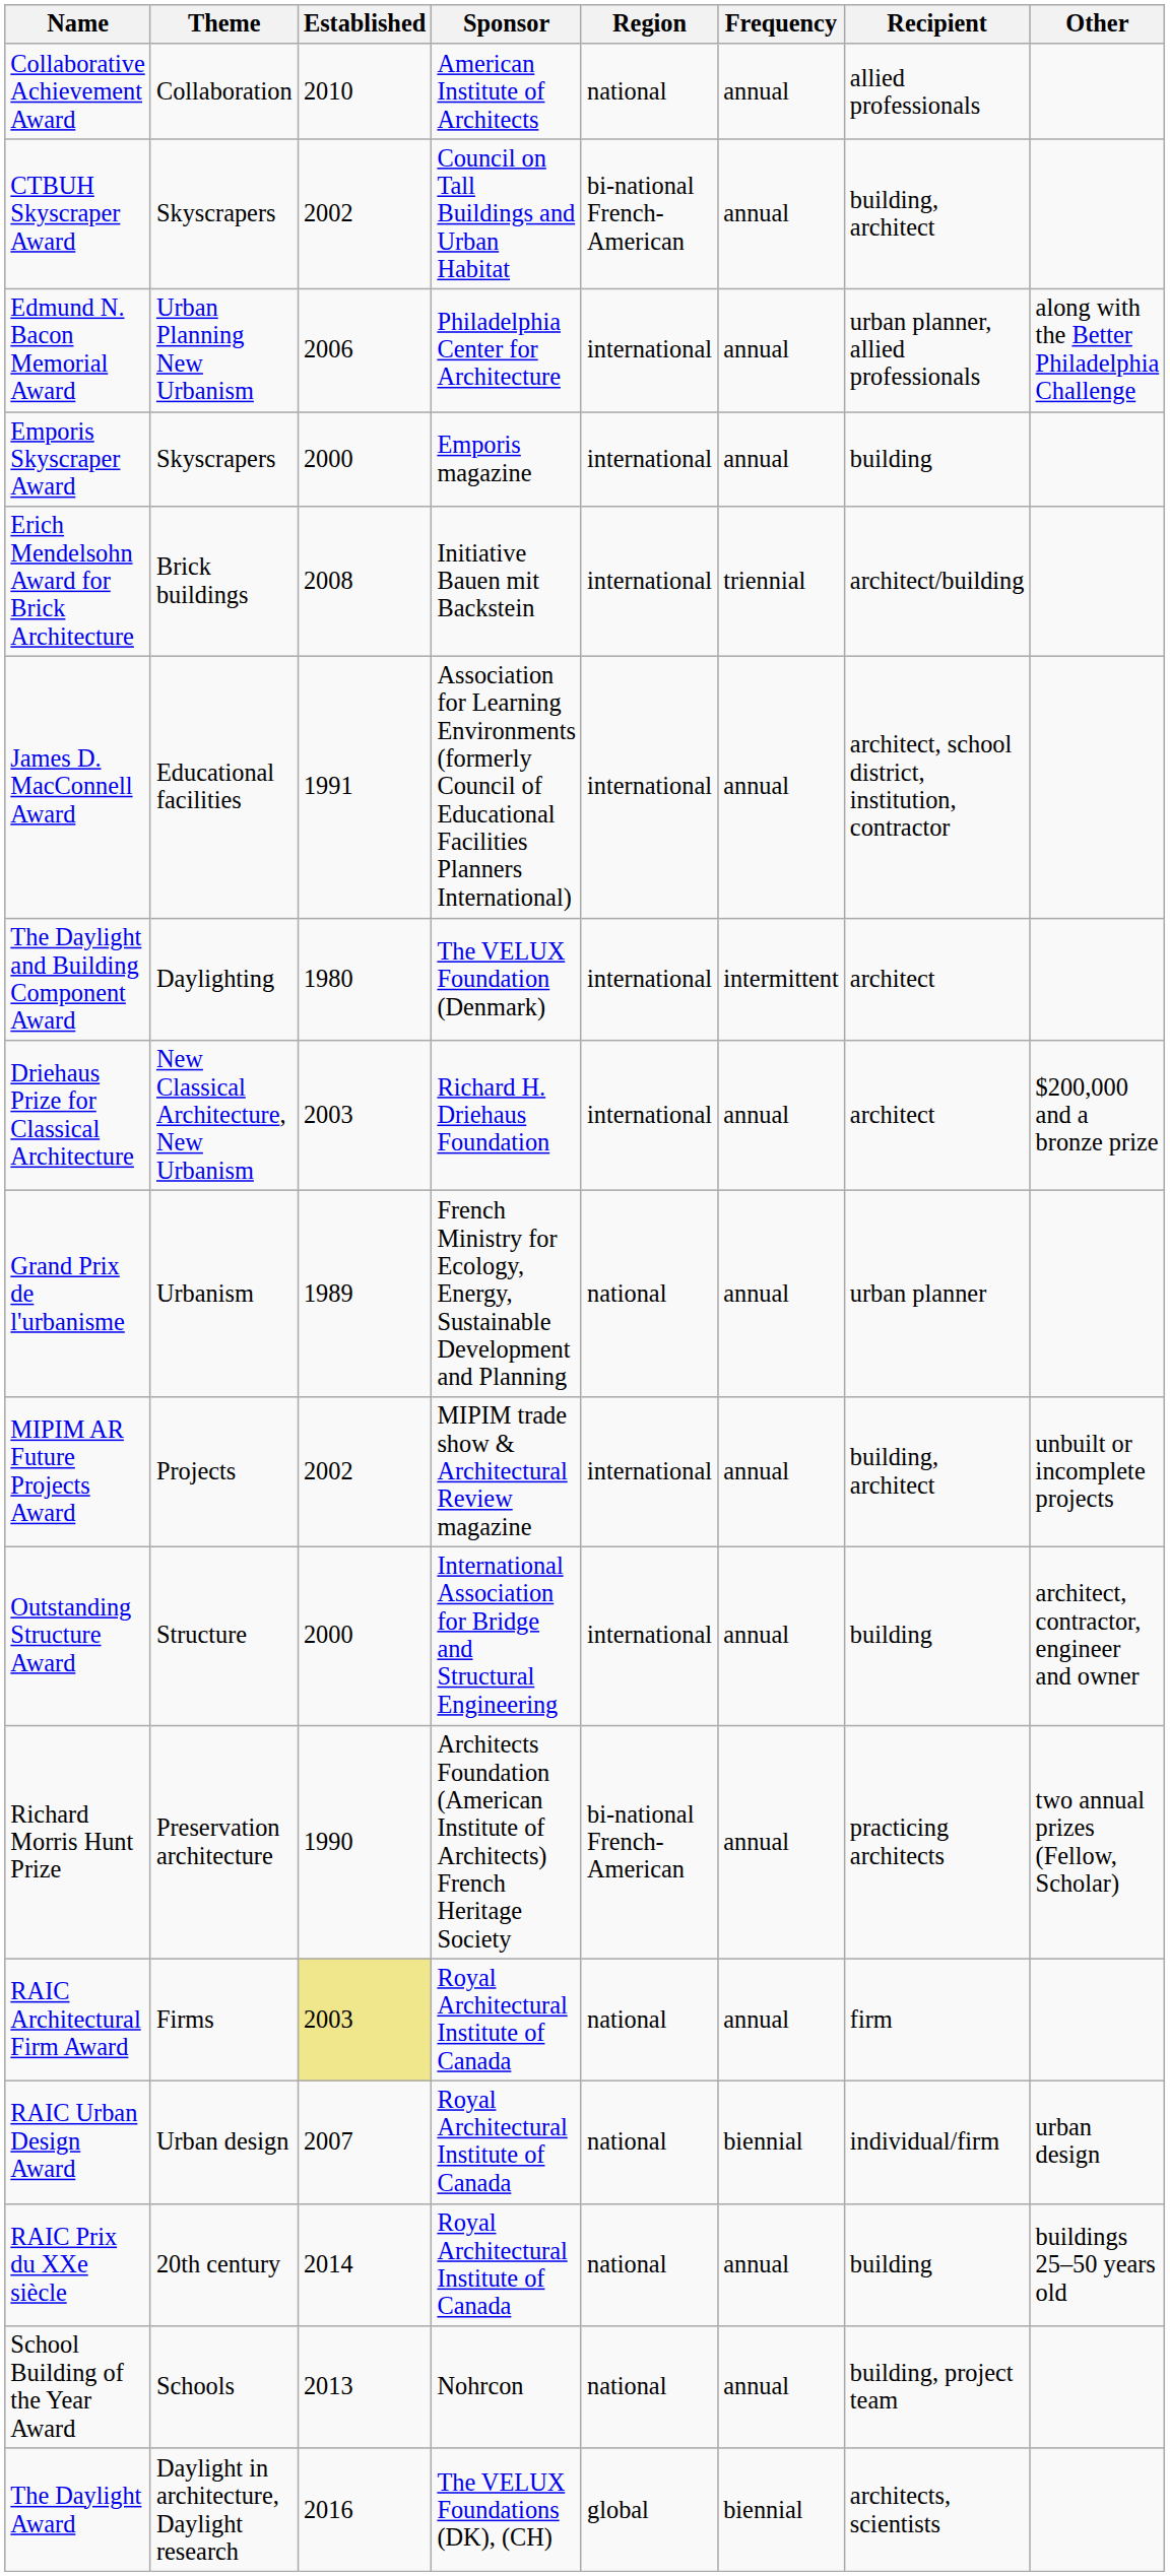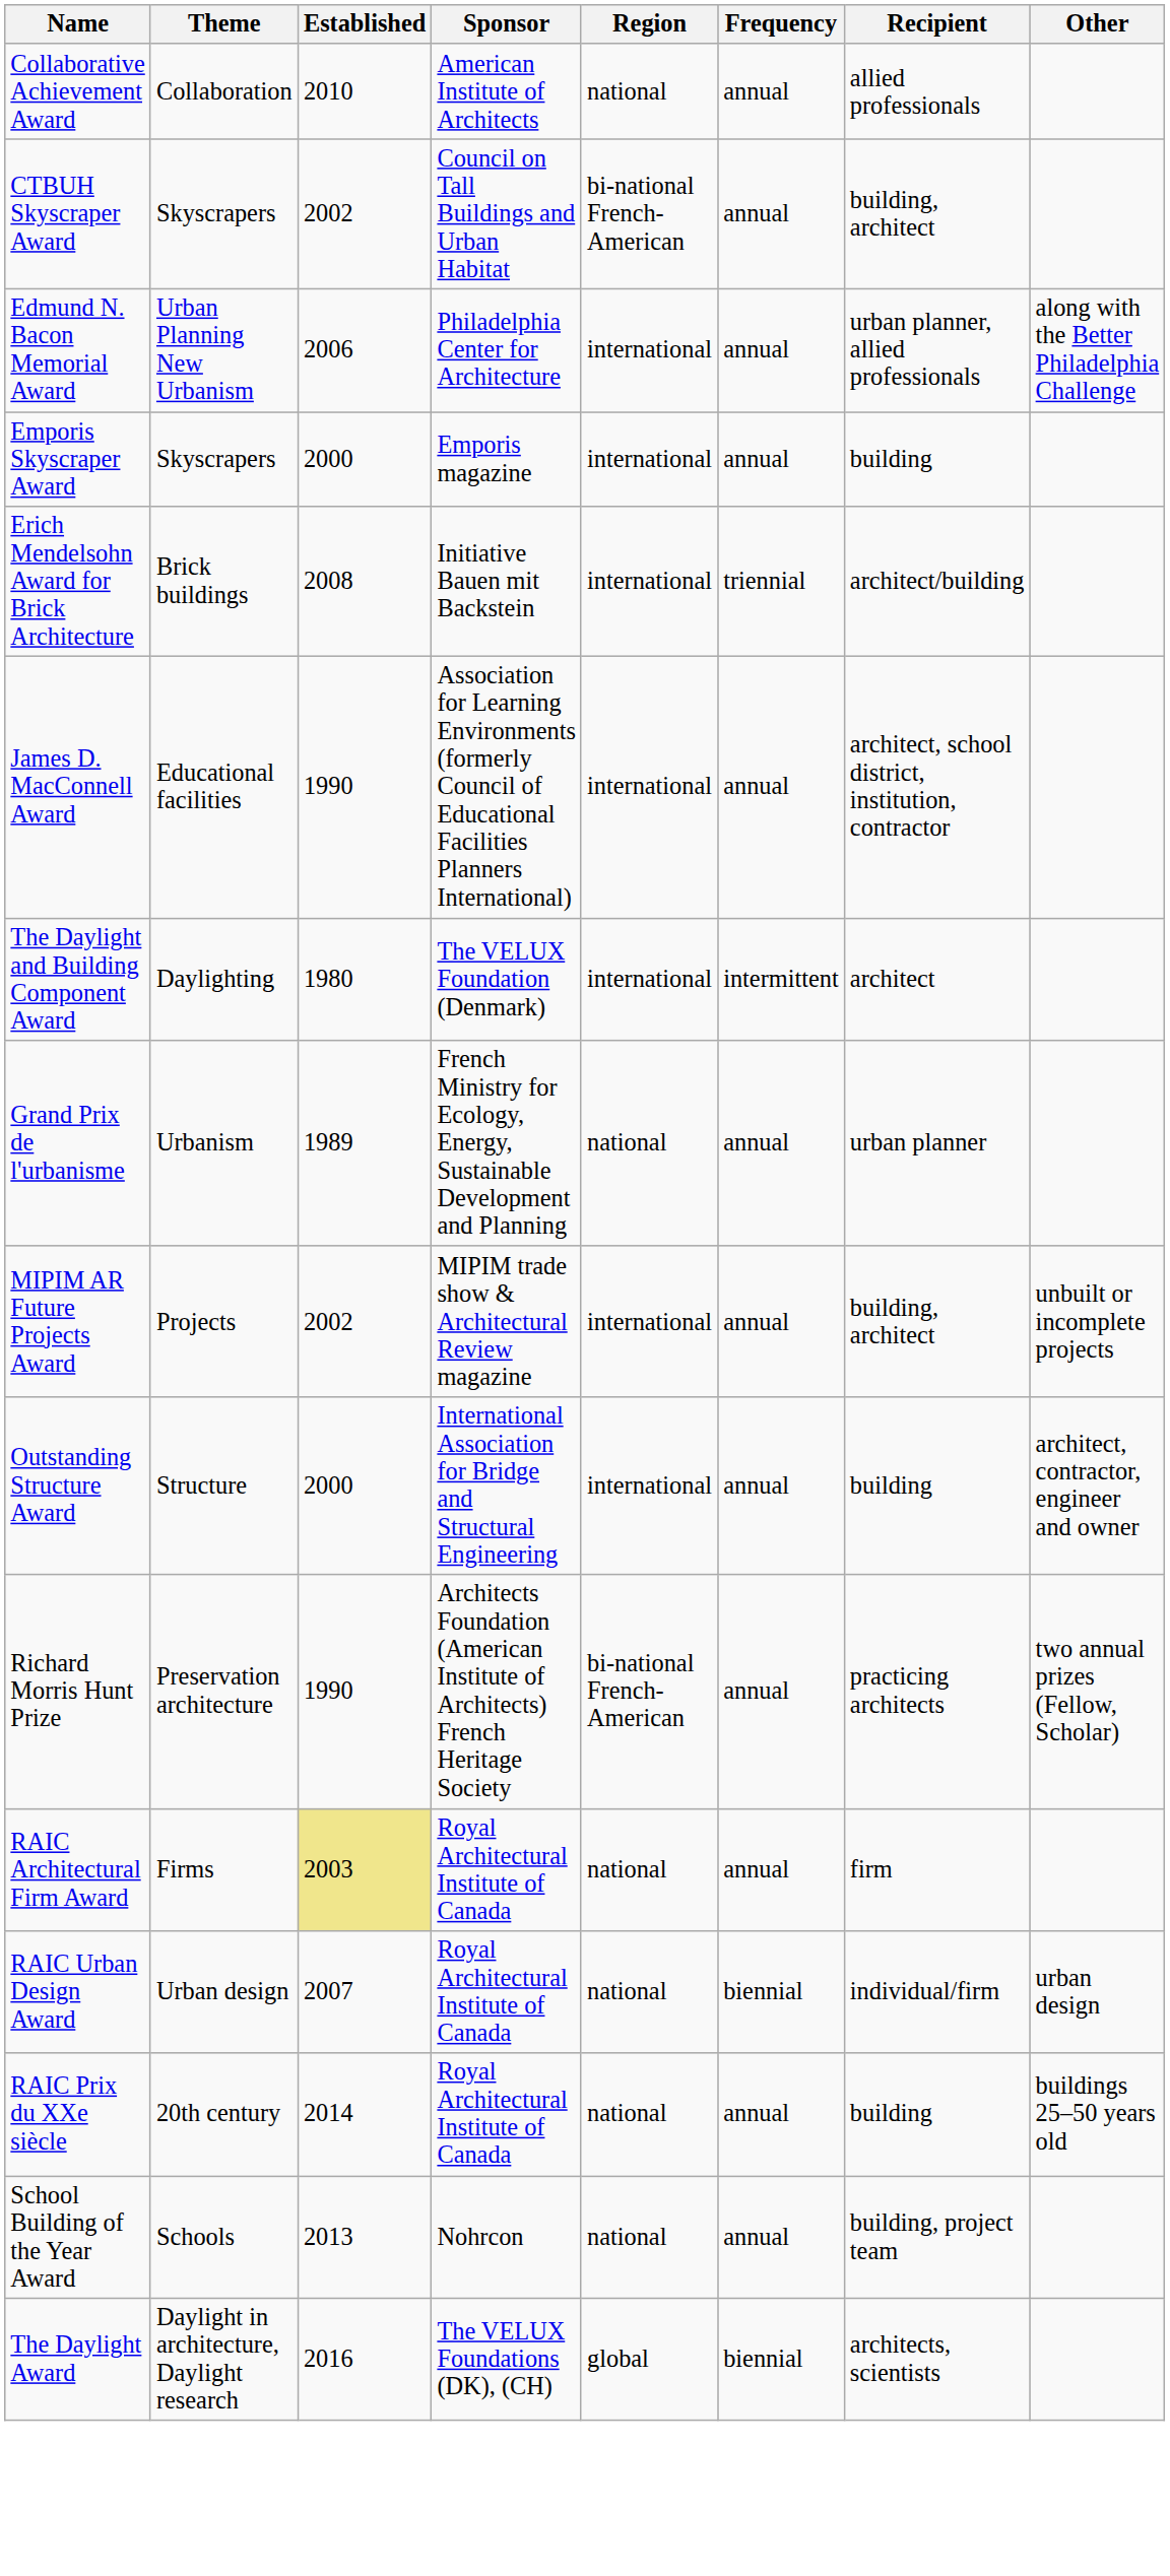 <table class="wikitable sortable">
 <tr>
 <th>Name</th>
 <th>Theme</th>
 <th>Established</th>
 <th>Sponsor</th>
 <th>Region</th>
 <th>Frequency</th>
 <th>Recipient</th>
 <th>Other</th>
 </tr>
 <tr>
 <td><a href='#'>Collaborative Achievement Award</a></td>
 <td>Collaboration</td>
 <td>2010</td>
 <td><a href='#'>American Institute of Architects</a></td>
 <td>national</td>
 <td>annual</td>
 <td>allied professionals</td>
 <td></td>
 </tr>
 <tr>
 <td><a href='#'>CTBUH Skyscraper Award</a></td>
 <td>Skyscrapers</td>
 <td>2002</td>
 <td><a href='#'>Council on Tall Buildings and Urban Habitat</a></td>
 <td>bi-national French-American</td>
 <td>annual</td>
 <td>building, architect</td>
 <td></td>
 </tr>
 <tr>
 <td><a href='#'>Edmund N. Bacon Memorial Award</a></td>
 <td><a href='#'>Urban Planning</a> <a href='#'>New Urbanism</a></td>
 <td>2006</td>
 <td><a href='#'>Philadelphia Center for Architecture</a></td>
 <td>international</td>
 <td>annual</td>
 <td>urban planner, allied professionals</td>
 <td>along with the <a href='#'>Better Philadelphia Challenge</a></td>
 </tr>
 <tr>
 <td><a href='#'>Emporis Skyscraper Award</a></td>
 <td>Skyscrapers</td>
 <td>2000</td>
 <td><a href='#'>Emporis</a> magazine</td>
 <td>international</td>
 <td>annual</td>
 <td>building</td>
 <td></td>
 </tr>
 <tr>
 <td><a href='#'>Erich Mendelsohn Award for Brick Architecture</a></td>
 <td>Brick buildings</td>
 <td>2008</td>
 <td>Initiative Bauen mit Backstein</td>
 <td>international</td>
 <td>triennial</td>
 <td>architect/building</td>
 <td></td>
 </tr>
 <tr>
 <td><a href='#'>James D. MacConnell Award</a></td>
 <td>Educational facilities</td>
-<td>1991</td>
+<td>1990</td>
 <td>Association for Learning Environments (formerly Council of Educational Facilities Planners International)</td>
 <td>international</td>
 <td>annual</td>
 <td>architect, school district, institution, contractor</td>
 <td></td>
 </tr>
 <tr>
 <td><a href='#'>The Daylight and Building Component Award</a></td>
 <td>Daylighting</td>
 <td>1980</td>
 <td><a href='#'>The VELUX Foundation</a> (Denmark)</td>
 <td>international</td>
 <td>intermittent</td>
 <td>architect</td>
 <td></td>
-</tr>
-<tr>
-<td><a href='#'>Driehaus Prize for Classical Architecture</a></td>
-<td><a href='#'>New Classical Architecture</a>, <a href='#'>New Urbanism</a></td>
-<td>2003</td>
-<td><a href='#'>Richard H. Driehaus Foundation</a></td>
-<td>international</td>
-<td>annual</td>
-<td>architect</td>
-<td>$200,000 and a bronze prize</td>
 </tr>
 <tr>
 <td><a href='#'>Grand Prix de l'urbanisme</a></td>
 <td>Urbanism</td>
 <td>1989</td>
 <td>French Ministry for Ecology, Energy, Sustainable Development and Planning</td>
 <td>national</td>
 <td>annual</td>
 <td>urban planner</td>
 <td></td>
 </tr>
 <tr>
 <td><a href='#'>MIPIM AR Future Projects Award</a></td>
 <td>Projects</td>
 <td>2002</td>
 <td>MIPIM trade show & <a href='#'>Architectural Review</a> magazine</td>
 <td>international</td>
 <td>annual</td>
 <td>building, architect</td>
 <td>unbuilt or incomplete projects</td>
 </tr>
 <tr>
 <td><a href='#'>Outstanding Structure Award</a></td>
 <td>Structure</td>
 <td>2000</td>
 <td><a href='#'>International Association for Bridge and Structural Engineering</a></td>
 <td>international</td>
 <td>annual</td>
 <td>building</td>
 <td>architect, contractor, engineer and owner</td>
 </tr>
 <tr>
 <td>Richard Morris Hunt Prize</td>
 <td>Preservation architecture</td>
 <td>1990</td>
 <td>Architects Foundation (American Institute of Architects)<br>French Heritage Society</td>
 <td>bi-national French-American</td>
 <td>annual</td>
 <td>practicing architects</td>
 <td>two annual prizes (Fellow, Scholar)</td>
 </tr>
 <tr>
 <td><a href='#'>RAIC Architectural Firm Award</a></td>
 <td>Firms</td>
 <td style="background: khaki;">2003</td>
 <td><a href='#'>Royal Architectural Institute of Canada</a></td>
 <td>national</td>
 <td>annual</td>
 <td>firm</td>
 <td></td>
 </tr>
 <tr>
 <td><a href='#'>RAIC Urban Design Award</a></td>
 <td>Urban design</td>
 <td>2007</td>
 <td><a href='#'>Royal Architectural Institute of Canada</a></td>
 <td>national</td>
 <td>biennial</td>
 <td>individual/firm</td>
 <td>urban design</td>
 </tr>
 <tr>
 <td><a href='#'>RAIC Prix du XXe siècle</a></td>
 <td>20th century</td>
 <td>2014</td>
 <td><a href='#'>Royal Architectural Institute of Canada</a></td>
 <td>national</td>
 <td>annual</td>
 <td>building</td>
 <td>buildings 25–50 years old</td>
 </tr>
 <tr>
 <td>School Building of the Year Award</td>
 <td>Schools</td>
 <td>2013</td>
 <td>Nohrcon</td>
 <td>national</td>
 <td>annual</td>
 <td>building, project team</td>
 <td></td>
 </tr>
 <tr>
 <td><a href='#'>The Daylight Award</a></td>
 <td>Daylight in architecture, Daylight research</td>
 <td>2016</td>
 <td><a href='#'>The VELUX Foundations</a> (DK),  (CH)</td>
 <td>global</td>
 <td>biennial</td>
 <td>architects, scientists</td>
 <td></td>
 </tr>
 </table>
